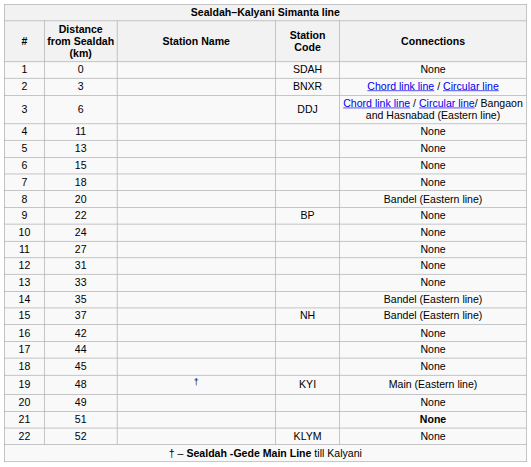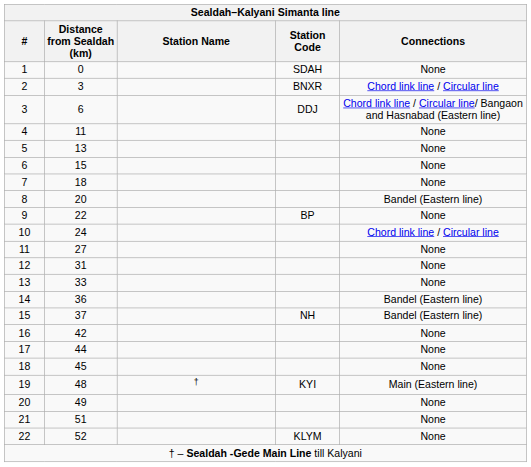 <table class="wikitable" style="text-align:center; width:50%;">
 <tr>
 <th colspan="5"><strong>Sealdah–Kalyani Simanta line</strong></th>
 </tr>
 <tr>
 <th style="width:1%;">#</th>
 <th style="width:1%;">Distance from Sealdah (km)</th>
 <th style="width:5%;">Station Name</th>
 <th style="width:1%;">Station Code</th>
 <th style="width:5%;">Connections</th>
 </tr>
 <tr>
 <td>1</td>
 <td>0</td>
 <td><strong></strong></td>
 <td>SDAH</td>
 <td>None</td>
 </tr>
 <tr>
 <td>2</td>
 <td>3</td>
 <td></td>
 <td>BNXR</td>
 <td><a href='#'>Chord link line</a> / <a href='#'>Circular line</a></td>
 </tr>
 <tr>
 <td>3</td>
 <td>6</td>
 <td><strong></strong></td>
 <td>DDJ</td>
 <td><a href='#'>Chord link line</a> / <a href='#'>Circular line</a>/ Bangaon and Hasnabad (Eastern line)</td>
 </tr>
 <tr>
 <td>4</td>
 <td>11</td>
 <td></td>
 <td></td>
 <td>None</td>
 </tr>
 <tr>
 <td>5</td>
 <td>13</td>
 <td></td>
 <td></td>
 <td>None</td>
 </tr>
 <tr>
 <td>6</td>
 <td>15</td>
 <td></td>
 <td></td>
 <td>None</td>
 </tr>
 <tr>
 <td>7</td>
 <td>18</td>
 <td></td>
 <td></td>
 <td>None</td>
 </tr>
 <tr>
 <td>8</td>
 <td>20</td>
 <td></td>
 <td></td>
 <td>Bandel (Eastern line)</td>
 </tr>
 <tr>
 <td>9</td>
 <td>22</td>
 <td><strong></strong></td>
 <td>BP</td>
 <td>None</td>
 </tr>
 <tr>
 <td>10</td>
 <td>24</td>
 <td></td>
 <td></td>
-<td>None</td>
+<td><a href='#'>Chord link line</a> / <a href='#'>Circular line</a></td>
 </tr>
 <tr>
 <td>11</td>
 <td>27</td>
 <td></td>
 <td></td>
 <td>None</td>
 </tr>
 <tr>
 <td>12</td>
 <td>31</td>
 <td></td>
 <td></td>
 <td>None</td>
 </tr>
 <tr>
 <td>13</td>
 <td>33</td>
 <td></td>
 <td></td>
 <td>None</td>
 </tr>
 <tr>
 <td>14</td>
-<td>35</td>
+<td>36</td>
 <td></td>
 <td></td>
 <td>Bandel (Eastern line)</td>
 </tr>
 <tr>
 <td>15</td>
 <td>37</td>
 <td><strong></strong></td>
 <td>NH</td>
 <td>Bandel (Eastern line)</td>
 </tr>
 <tr>
 <td>16</td>
 <td>42</td>
 <td></td>
 <td></td>
 <td>None</td>
 </tr>
 <tr>
 <td>17</td>
 <td>44</td>
 <td></td>
 <td></td>
 <td>None</td>
 </tr>
 <tr>
 <td>18</td>
 <td>45</td>
 <td></td>
 <td></td>
 <td>None</td>
 </tr>
 <tr>
 <td>19</td>
 <td>48</td>
 <td><sup>†</sup></td>
 <td>KYI</td>
 <td>Main (Eastern line)</td>
 </tr>
 <tr>
 <td>20</td>
 <td>49</td>
 <td></td>
 <td></td>
 <td>None</td>
 </tr>
 <tr>
 <td>21</td>
 <td>51</td>
 <td></td>
 <td></td>
-<td><strong>None</strong></td>
+<td>None</td>
 </tr>
 <tr>
 <td>22</td>
 <td>52</td>
 <td><strong></strong></td>
 <td>KLYM</td>
 <td>None</td>
 </tr>
 <tr>
 <td colspan="5">† –  <strong>Sealdah -Gede Main Line</strong> till Kalyani</td>
 </tr>
 </table>
